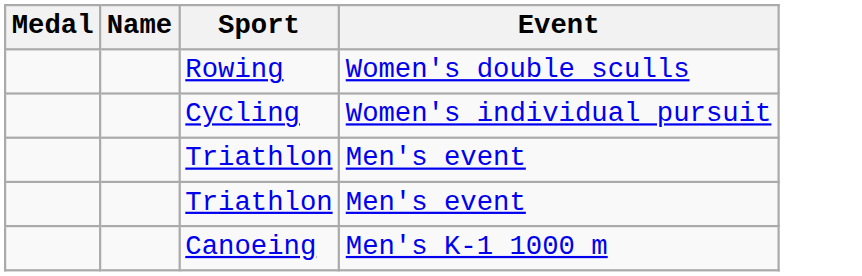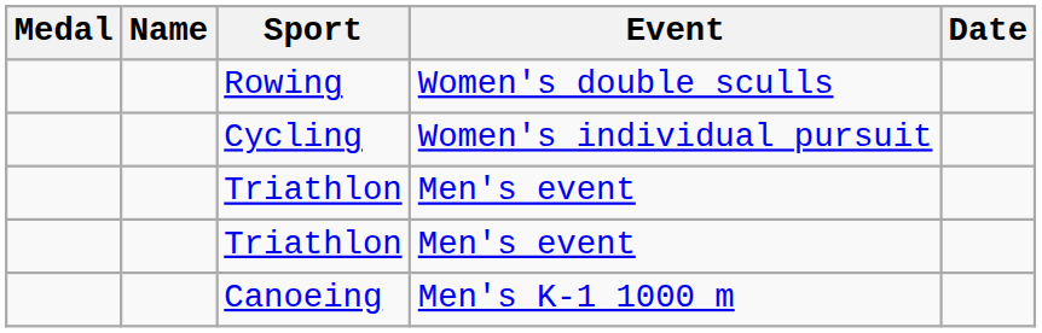 <table class="wikitable sortable" style="font-size:95%">
 <tr>
 <th>Medal</th>
 <th>Name</th>
 <th>Sport</th>
 <th>Event</th>
+<th>Date</th>
 </tr>
 <tr>
 <td></td>
 <td><br></td>
 <td><a href='#'>Rowing</a></td>
 <td><a href='#'>Women's double sculls</a></td>
+<td></td>
 </tr>
 <tr>
 <td></td>
 <td></td>
 <td><a href='#'>Cycling</a></td>
 <td><a href='#'>Women's individual pursuit</a></td>
+<td></td>
 </tr>
 <tr>
 <td></td>
 <td></td>
 <td><a href='#'>Triathlon</a></td>
 <td><a href='#'>Men's event</a></td>
+<td></td>
 </tr>
 <tr>
 <td></td>
 <td></td>
 <td><a href='#'>Triathlon</a></td>
 <td><a href='#'>Men's event</a></td>
+<td></td>
 </tr>
 <tr>
 <td></td>
 <td></td>
 <td><a href='#'>Canoeing</a></td>
 <td><a href='#'>Men's K-1 1000 m</a></td>
+<td></td>
 </tr>
 </table>
